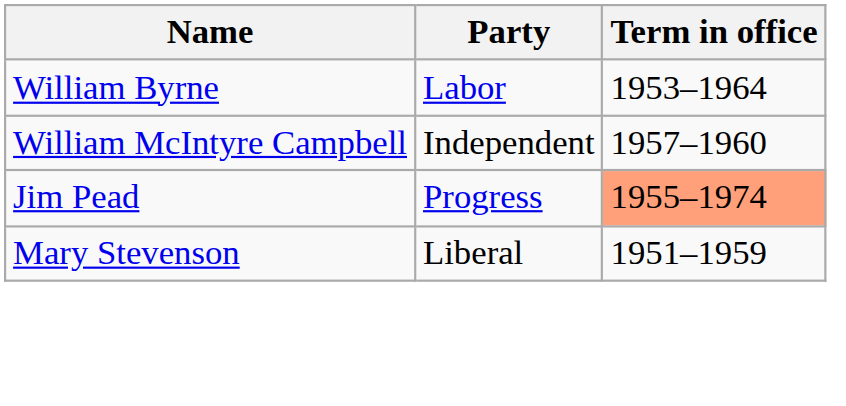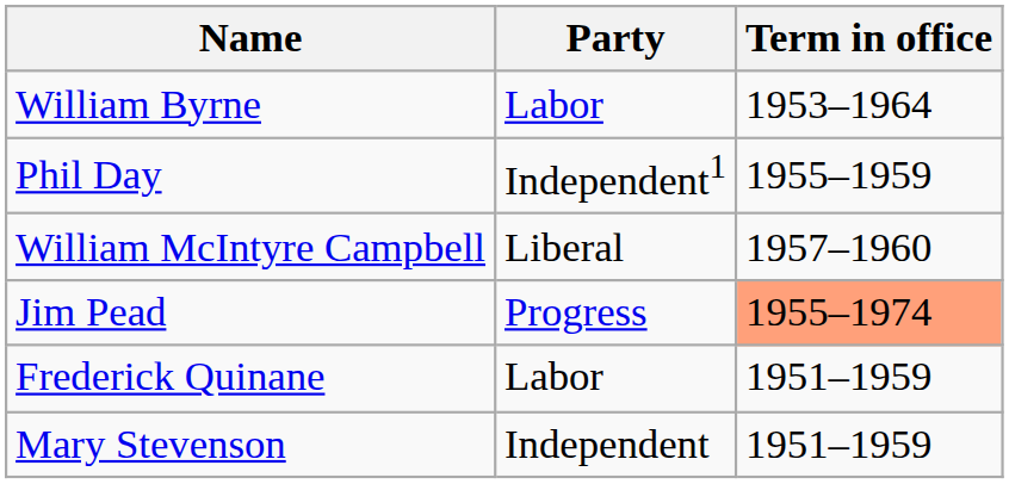 <table class="wikitable sortable">
 <tr>
 <th><strong>Name</strong></th>
 <th><strong>Party</strong></th>
 <th><strong>Term in office</strong></th>
 </tr>
 <tr>
 <td><a href='#'>William Byrne</a></td>
 <td><a href='#'>Labor</a></td>
 <td>1953–1964</td>
 </tr>
 <tr>
+<td><a href='#'>Phil Day</a></td>
+<td>Independent<sup>1</sup></td>
+<td>1955–1959</td>
+</tr>
+<tr>
 <td><a href='#'>William McIntyre Campbell</a></td>
-<td>Independent</td>
+<td>Liberal</td>
 <td>1957–1960</td>
 </tr>
 <tr>
 <td><a href='#'>Jim Pead</a></td>
 <td><a href='#'>Progress</a></td>
 <td style="background: lightsalmon;">1955–1974</td>
 </tr>
 <tr>
+<td><a href='#'>Frederick Quinane</a></td>
+<td>Labor</td>
+<td>1951–1959</td>
+</tr>
+<tr>
 <td><a href='#'>Mary Stevenson</a></td>
-<td>Liberal</td>
+<td>Independent</td>
 <td>1951–1959</td>
 </tr>
 </table>
